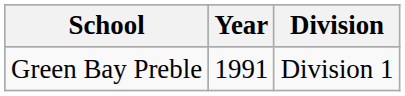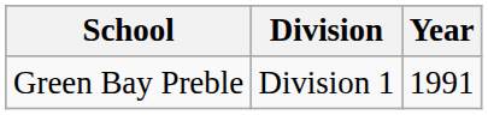 <table class="wikitable">
 <tr>
 <th>School</th>
+<th>Division</th>
 <th>Year</th>
-<th>Division</th>
 </tr>
 <tr>
 <td>Green Bay Preble</td>
+<td>Division 1</td>
 <td>1991</td>
-<td>Division 1</td>
 </tr>
 </table>
